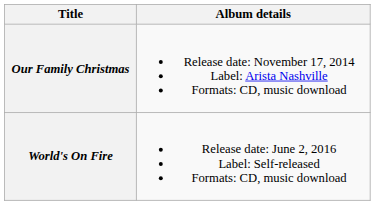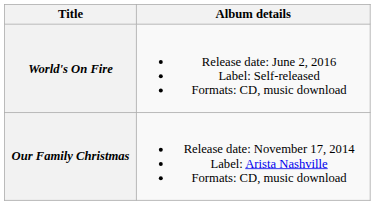 <table style="text-align:center;" class="wikitable plainrowheaders">
 <tr>
 <th style="width:10em;">Title</th>
 <th style="width:18em;">Album details</th>
 </tr>
 <tr>
+<th scope="row"><em>World's On Fire</em></th>
+<td><br><ul><li>Release date: June 2, 2016</li><li>Label: Self-released</li><li>Formats: CD, music download</li></ul></td>
+</tr>
+<tr>
 <th scope="row"><em>Our Family Christmas</em></th>
 <td><br><ul><li>Release date: November 17, 2014</li><li>Label: <a href='#'>Arista Nashville</a></li><li>Formats: CD, music download</li></ul></td>
 </tr>
-<tr>
-<th scope="row"><em>World's On Fire</em></th>
-<td><br><ul><li>Release date: June 2, 2016</li><li>Label: Self-released</li><li>Formats: CD, music download</li></ul></td>
-</tr>
 </table>
